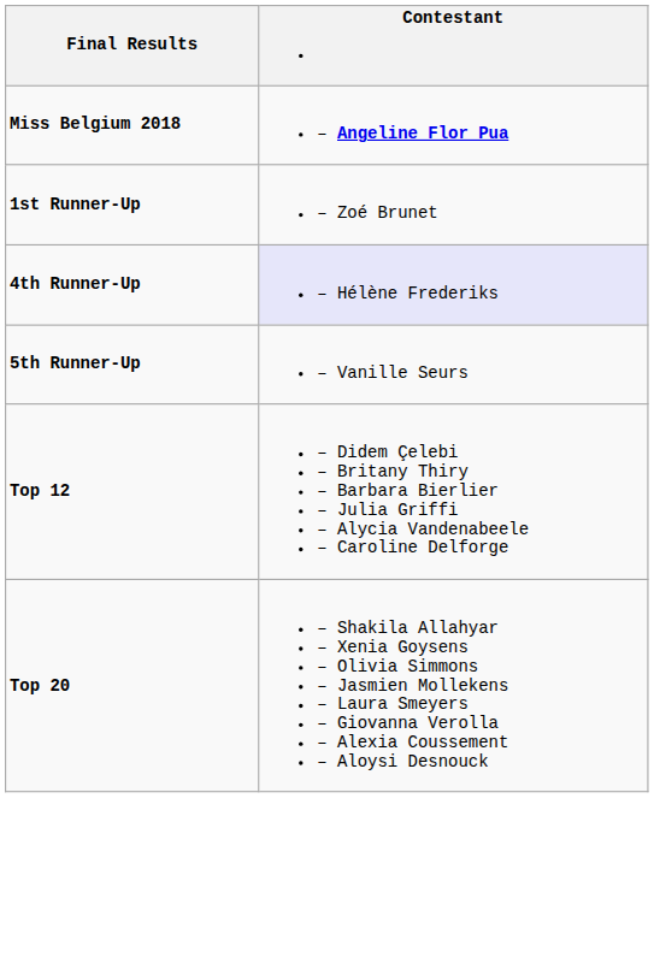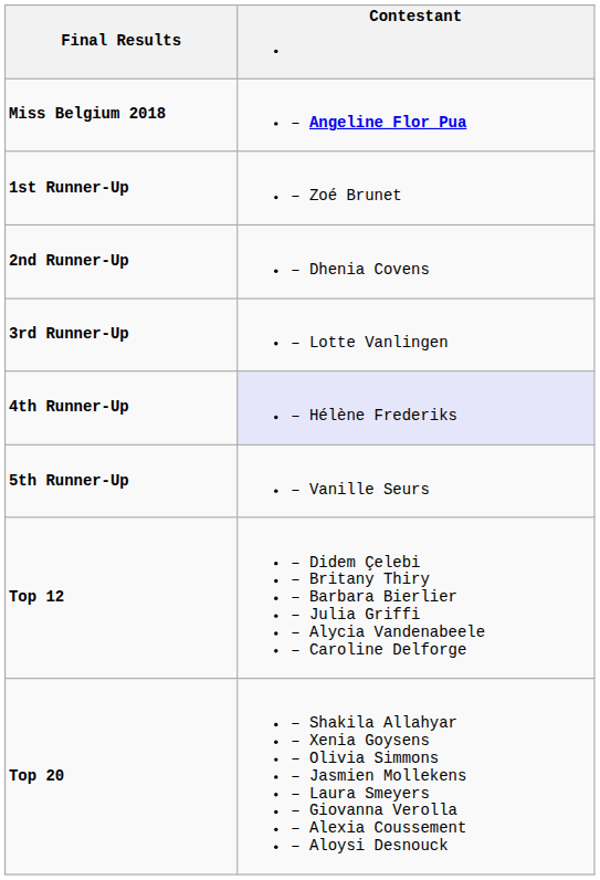 <table class="wikitable sortable" style="font-size:95%;">
 <tr>
 <th style="width:180px;">Final Results</th>
 <th style="width:280px;">Contestant<br><ul><li></li></ul></th>
 </tr>
 <tr>
 <td><strong>Miss Belgium 2018</strong></td>
 <td><br><ul><li><strong></strong> – <strong><a href='#'>Angeline Flor Pua</a></strong></li></ul></td>
 </tr>
 <tr>
 <td><strong>1st Runner-Up</strong></td>
 <td><br><ul><li><strong></strong> – Zoé Brunet</li></ul></td>
+</tr>
+<tr>
+<td><strong>2nd Runner-Up</strong></td>
+<td><br><ul><li><strong></strong> – Dhenia Covens</li></ul></td>
+</tr>
+<tr>
+<td><strong> 3rd Runner-Up</strong></td>
+<td><br><ul><li><strong></strong> – Lotte Vanlingen</li></ul></td>
 </tr>
 <tr>
 <td><strong> 4th Runner-Up</strong></td>
 <td style="background: lavender;"><br><ul><li><strong></strong> – Hélène Frederiks</li></ul></td>
 </tr>
 <tr>
 <td><strong> 5th Runner-Up</strong></td>
 <td><br><ul><li><strong></strong> – Vanille Seurs</li></ul></td>
 </tr>
 <tr>
 <td><strong>Top 12</strong></td>
 <td><br><ul><li><strong></strong> – Didem Çelebi</li><li><strong></strong> –  Britany Thiry</li><li><strong></strong> – Barbara Bierlier</li><li><strong></strong> – Julia Griffi</li><li><strong></strong> – Alycia Vandenabeele</li><li><strong></strong> – Caroline Delforge</li></ul></td>
 </tr>
 <tr>
 <td><strong>Top 20</strong></td>
 <td><br><ul><li><strong></strong> – Shakila Allahyar</li><li><strong></strong> – Xenia Goysens</li><li><strong></strong> – Olivia Simmons</li><li><strong></strong> – Jasmien Mollekens</li><li><strong></strong> – Laura Smeyers</li><li><strong></strong> – Giovanna Verolla</li><li><strong></strong> – Alexia Coussement</li><li><strong></strong> – Aloysi Desnouck</li></ul></td>
 </tr>
 </table>
